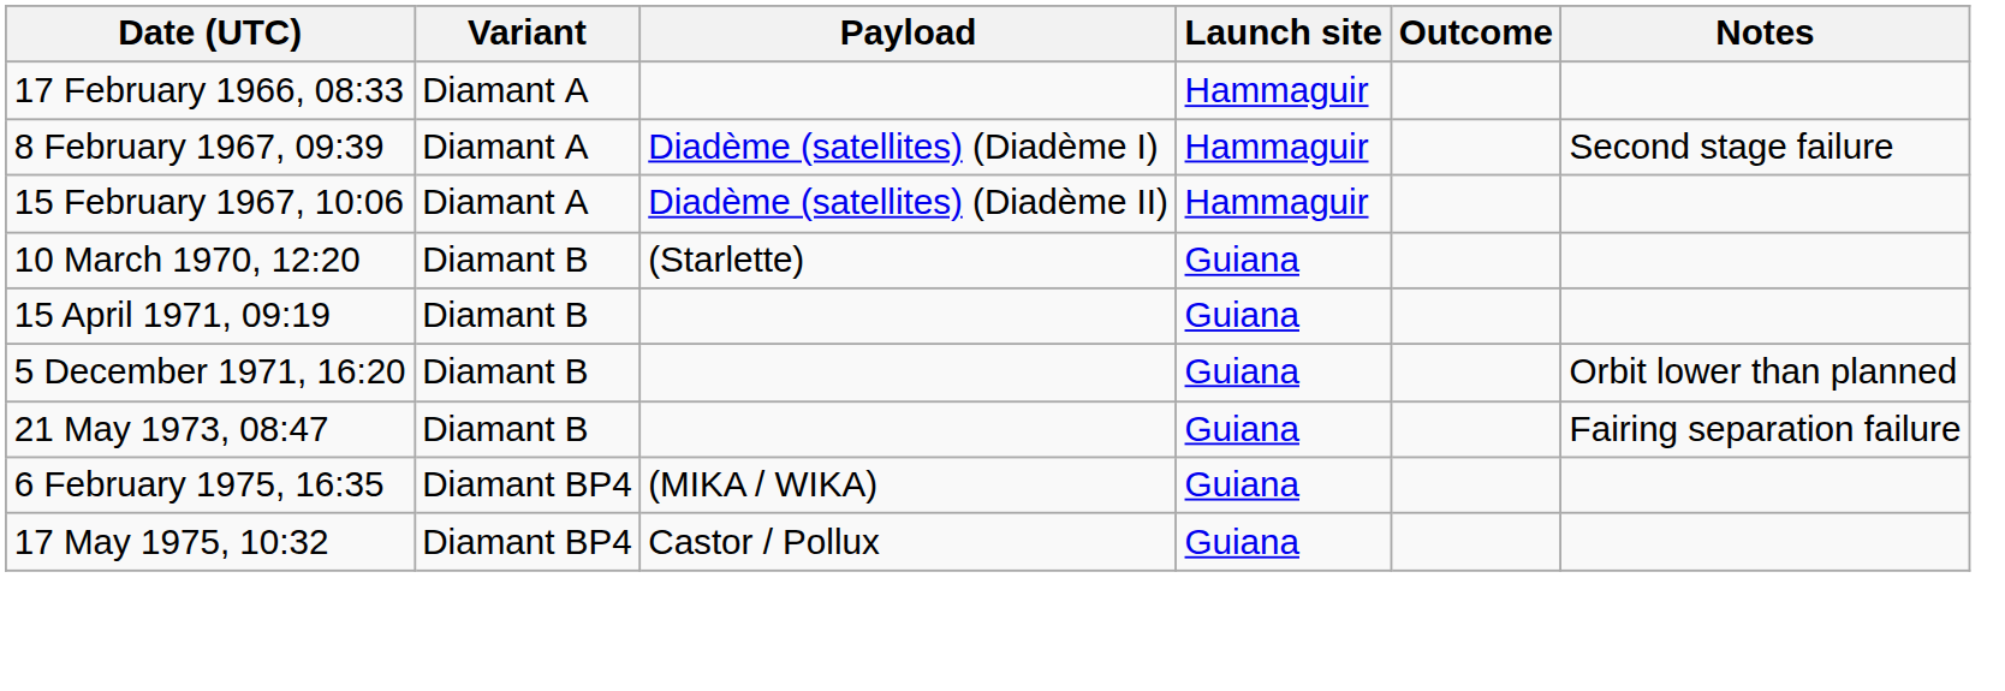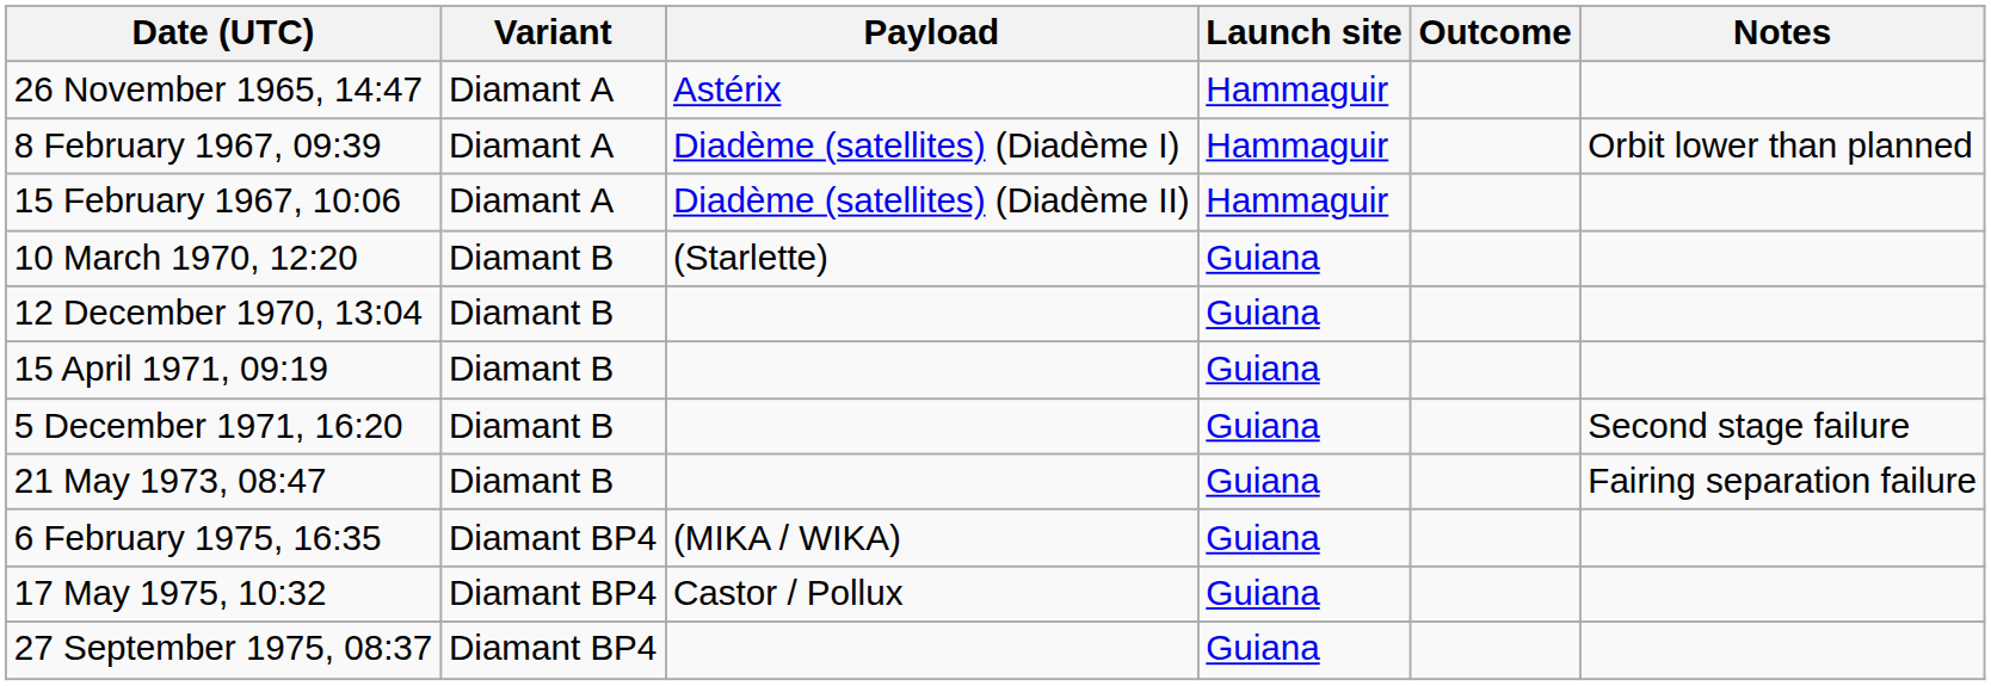 <table class="wikitable">
 <tr>
 <th style="text-align:center;">Date (UTC)</th>
 <th style="text-align:center;">Variant</th>
 <th style="text-align:center;">Payload</th>
 <th style="text-align:center;">Launch site</th>
 <th style="text-align:center;">Outcome</th>
 <th style="text-align:center;">Notes</th>
 </tr>
 <tr>
-<td>17 February 1966, 08:33</td>
+<td>26 November 1965, 14:47</td>
 <td>Diamant A</td>
-<td></td>
+<td><a href='#'>Astérix</a></td>
 <td><a href='#'>Hammaguir</a></td>
 <td></td>
 <td></td>
 </tr>
 <tr>
 <td>8 February 1967, 09:39</td>
 <td>Diamant A</td>
 <td><a href='#'>Diadème (satellites)</a> (Diadème I)</td>
 <td><a href='#'>Hammaguir</a></td>
 <td></td>
-<td>Second stage failure</td>
+<td>Orbit lower than planned</td>
 </tr>
 <tr>
 <td>15 February 1967, 10:06</td>
 <td>Diamant A</td>
 <td><a href='#'>Diadème (satellites)</a> (Diadème II)</td>
 <td><a href='#'>Hammaguir</a></td>
 <td></td>
 <td></td>
 </tr>
 <tr>
 <td>10 March 1970, 12:20</td>
 <td>Diamant B</td>
 <td> (Starlette)</td>
 <td><a href='#'>Guiana</a></td>
 <td></td>
 <td></td>
 </tr>
 <tr>
+<td>12 December 1970, 13:04</td>
+<td>Diamant B</td>
+<td></td>
+<td><a href='#'>Guiana</a></td>
+<td></td>
+<td></td>
+</tr>
+<tr>
 <td>15 April 1971, 09:19</td>
 <td>Diamant B</td>
 <td></td>
 <td><a href='#'>Guiana</a></td>
 <td></td>
 <td></td>
 </tr>
 <tr>
 <td>5 December 1971, 16:20</td>
 <td>Diamant B</td>
 <td></td>
 <td><a href='#'>Guiana</a></td>
 <td></td>
-<td>Orbit lower than planned</td>
+<td>Second stage failure</td>
 </tr>
 <tr>
 <td>21 May 1973, 08:47</td>
 <td>Diamant B</td>
 <td></td>
 <td><a href='#'>Guiana</a></td>
 <td></td>
 <td>Fairing separation failure</td>
 </tr>
 <tr>
 <td>6 February 1975, 16:35</td>
 <td>Diamant BP4</td>
 <td> (MIKA / WIKA)</td>
 <td><a href='#'>Guiana</a></td>
 <td></td>
 <td></td>
 </tr>
 <tr>
 <td>17 May 1975, 10:32</td>
 <td>Diamant BP4</td>
 <td>Castor / Pollux</td>
 <td><a href='#'>Guiana</a></td>
 <td></td>
 <td></td>
 </tr>
+<tr>
+<td>27 September 1975, 08:37</td>
+<td>Diamant BP4</td>
+<td></td>
+<td><a href='#'>Guiana</a></td>
+<td></td>
+<td></td>
+</tr>
 </table>
